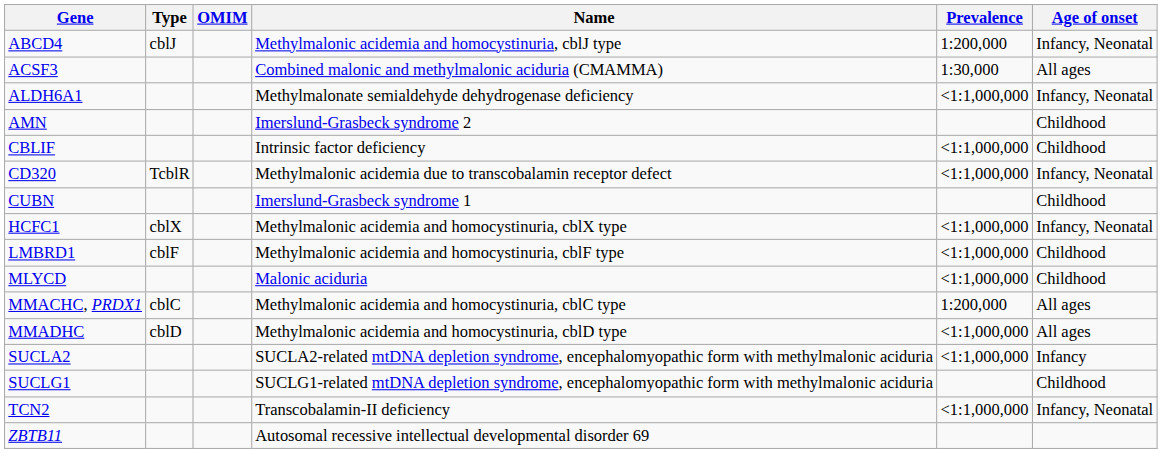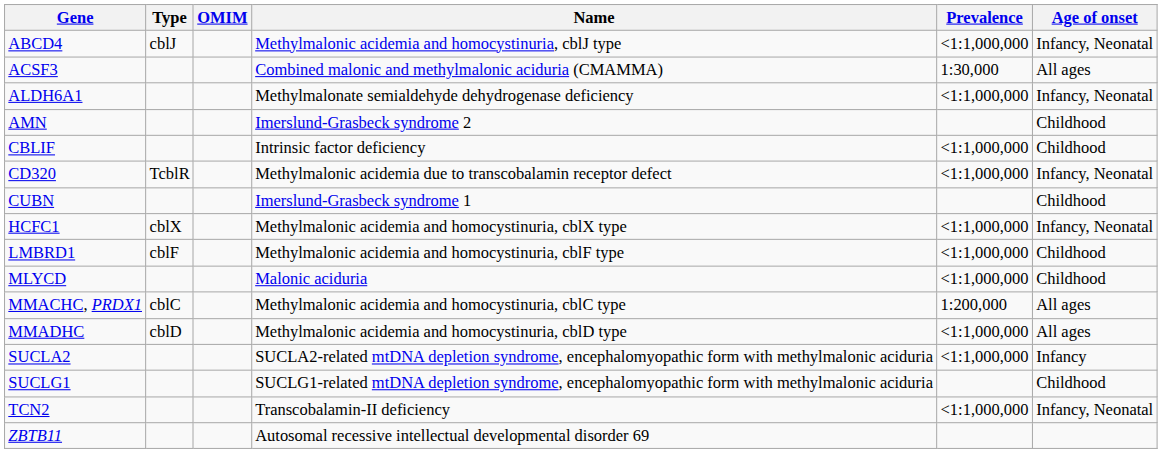 <table class="wikitable sortable">
 <tr>
 <th><a href='#'>Gene</a></th>
 <th>Type</th>
 <th><a href='#'>OMIM</a></th>
 <th>Name</th>
 <th><a href='#'>Prevalence</a></th>
 <th><strong><a href='#'>Age of onset</a></strong></th>
 </tr>
 <tr>
 <td><a href='#'>ABCD4</a></td>
 <td>cblJ</td>
 <td></td>
 <td><a href='#'>Methylmalonic acidemia and homocystinuria</a>, cblJ type</td>
-<td data-sort-value="200000">1:200,000</td>
+<td data-sort-value="1000001"><1:1,000,000</td>
 <td>Infancy, Neonatal</td>
 </tr>
 <tr>
 <td><a href='#'>ACSF3</a></td>
 <td></td>
 <td></td>
 <td><a href='#'>Combined malonic and methylmalonic aciduria</a> (CMAMMA)</td>
 <td data-sort-value="30000">1:30,000</td>
 <td>All ages</td>
 </tr>
 <tr>
 <td><a href='#'>ALDH6A1</a></td>
 <td></td>
 <td></td>
 <td>Methylmalonate semialdehyde dehydrogenase deficiency</td>
 <td data-sort-value="1000001"><1:1,000,000</td>
 <td>Infancy, Neonatal</td>
 </tr>
 <tr>
 <td><a href='#'>AMN</a></td>
 <td></td>
 <td></td>
 <td><a href='#'>Imerslund-Grasbeck syndrome</a> 2</td>
 <td></td>
 <td>Childhood</td>
 </tr>
 <tr>
 <td><a href='#'>CBLIF</a></td>
 <td></td>
 <td></td>
 <td>Intrinsic factor deficiency</td>
 <td data-sort-value="1000001"><1:1,000,000</td>
 <td>Childhood</td>
 </tr>
 <tr>
 <td><a href='#'>CD320</a></td>
 <td>TcblR</td>
 <td></td>
 <td>Methylmalonic acidemia due to transcobalamin receptor defect</td>
 <td data-sort-value="1000001"><1:1,000,000</td>
 <td>Infancy, Neonatal</td>
 </tr>
 <tr>
 <td><a href='#'>CUBN</a></td>
 <td></td>
 <td></td>
 <td><a href='#'>Imerslund-Grasbeck syndrome</a> 1</td>
 <td></td>
 <td>Childhood</td>
 </tr>
 <tr>
 <td><a href='#'>HCFC1</a></td>
 <td>cblX</td>
 <td></td>
 <td>Methylmalonic acidemia and homocystinuria, cblX type</td>
 <td data-sort-value="1000001"><1:1,000,000</td>
 <td>Infancy, Neonatal</td>
 </tr>
 <tr>
 <td><a href='#'>LMBRD1</a></td>
 <td>cblF</td>
 <td></td>
 <td>Methylmalonic acidemia and homocystinuria, cblF type</td>
 <td data-sort-value="1000001"><1:1,000,000</td>
 <td>Childhood</td>
 </tr>
 <tr>
 <td><a href='#'>MLYCD</a></td>
 <td></td>
 <td></td>
 <td><a href='#'>Malonic aciduria</a></td>
 <td data-sort-value="1000001"><1:1,000,000</td>
 <td>Childhood</td>
 </tr>
 <tr>
 <td><a href='#'>MMACHC</a>, <em><a href='#'>PRDX1</a></em></td>
 <td>cblC</td>
 <td></td>
 <td>Methylmalonic acidemia and homocystinuria, cblC type</td>
 <td data-sort-value="200000">1:200,000</td>
 <td>All ages</td>
 </tr>
 <tr>
 <td><a href='#'>MMADHC</a></td>
 <td>cblD</td>
 <td></td>
 <td>Methylmalonic acidemia and homocystinuria, cblD type</td>
 <td data-sort-value="1000001"><1:1,000,000</td>
 <td>All ages</td>
 </tr>
 <tr>
 <td><a href='#'>SUCLA2</a></td>
 <td></td>
 <td></td>
 <td>SUCLA2-related <a href='#'>mtDNA depletion syndrome</a>, encephalomyopathic form with methylmalonic aciduria</td>
 <td data-sort-value="1000001"><1:1,000,000</td>
 <td>Infancy</td>
 </tr>
 <tr>
 <td><a href='#'>SUCLG1</a></td>
 <td></td>
 <td></td>
 <td>SUCLG1-related <a href='#'>mtDNA depletion syndrome</a>, encephalomyopathic form with methylmalonic aciduria</td>
 <td></td>
 <td>Childhood</td>
 </tr>
 <tr>
 <td><a href='#'>TCN2</a></td>
 <td></td>
 <td></td>
 <td>Transcobalamin-II deficiency</td>
 <td data-sort-value="1000001"><1:1,000,000</td>
 <td>Infancy, Neonatal</td>
 </tr>
 <tr>
 <td><em><a href='#'>ZBTB11</a></em></td>
 <td></td>
 <td></td>
 <td>Autosomal recessive intellectual developmental disorder 69</td>
 <td></td>
 <td></td>
 </tr>
 </table>
